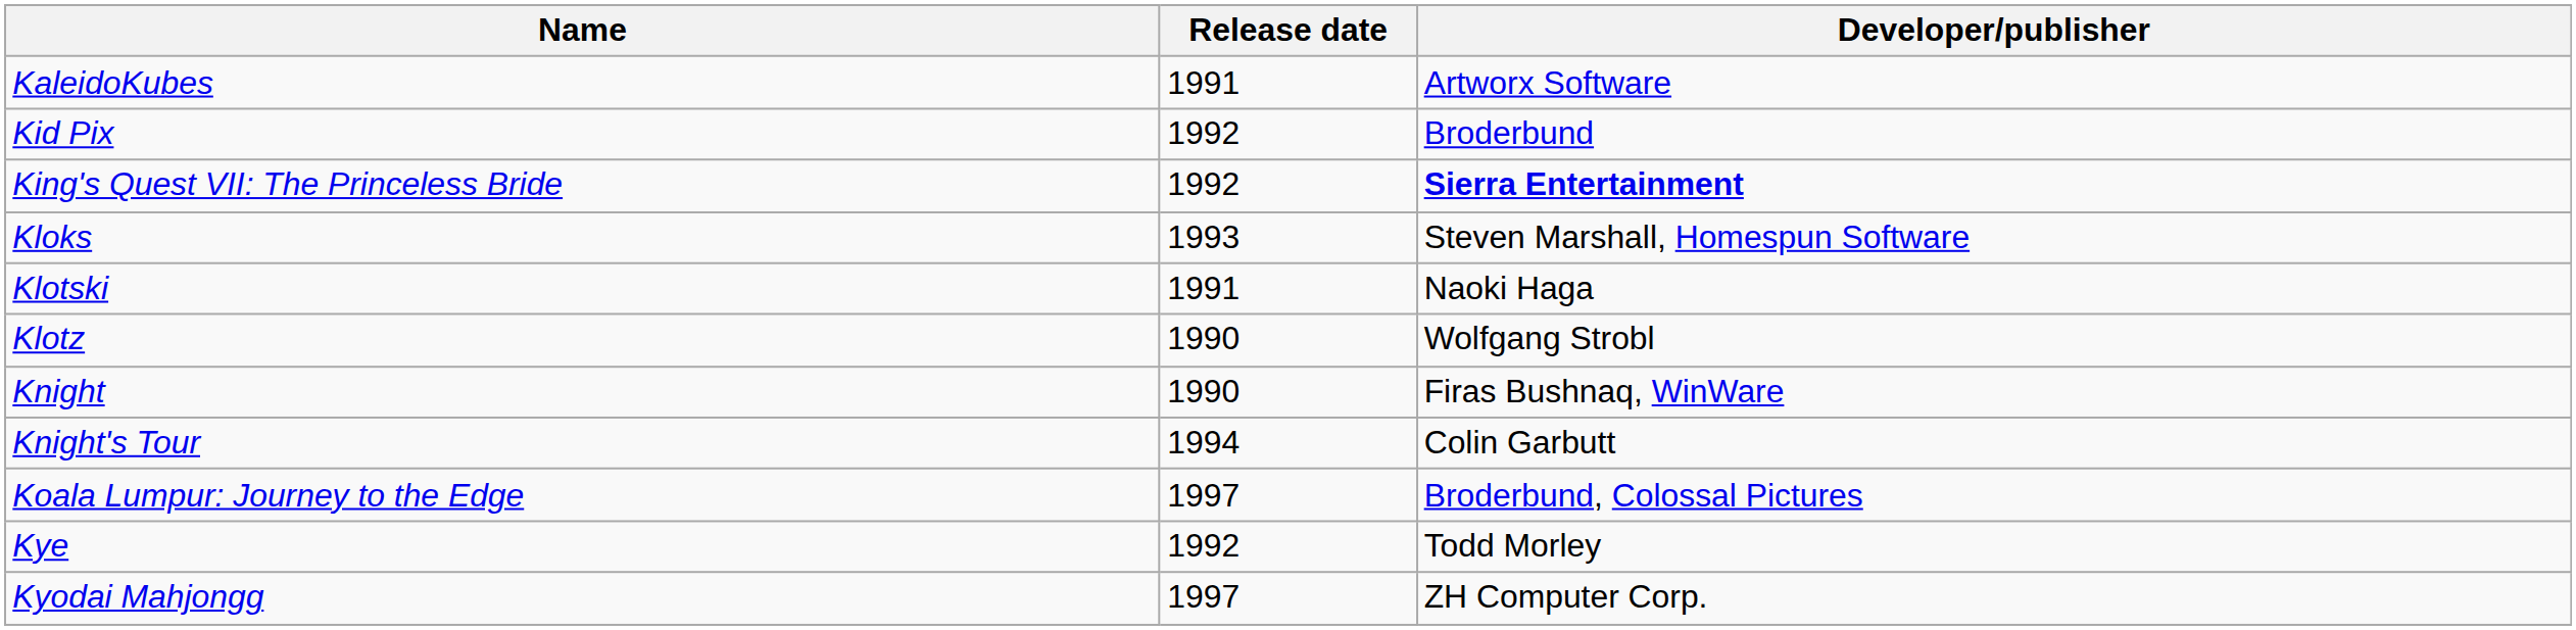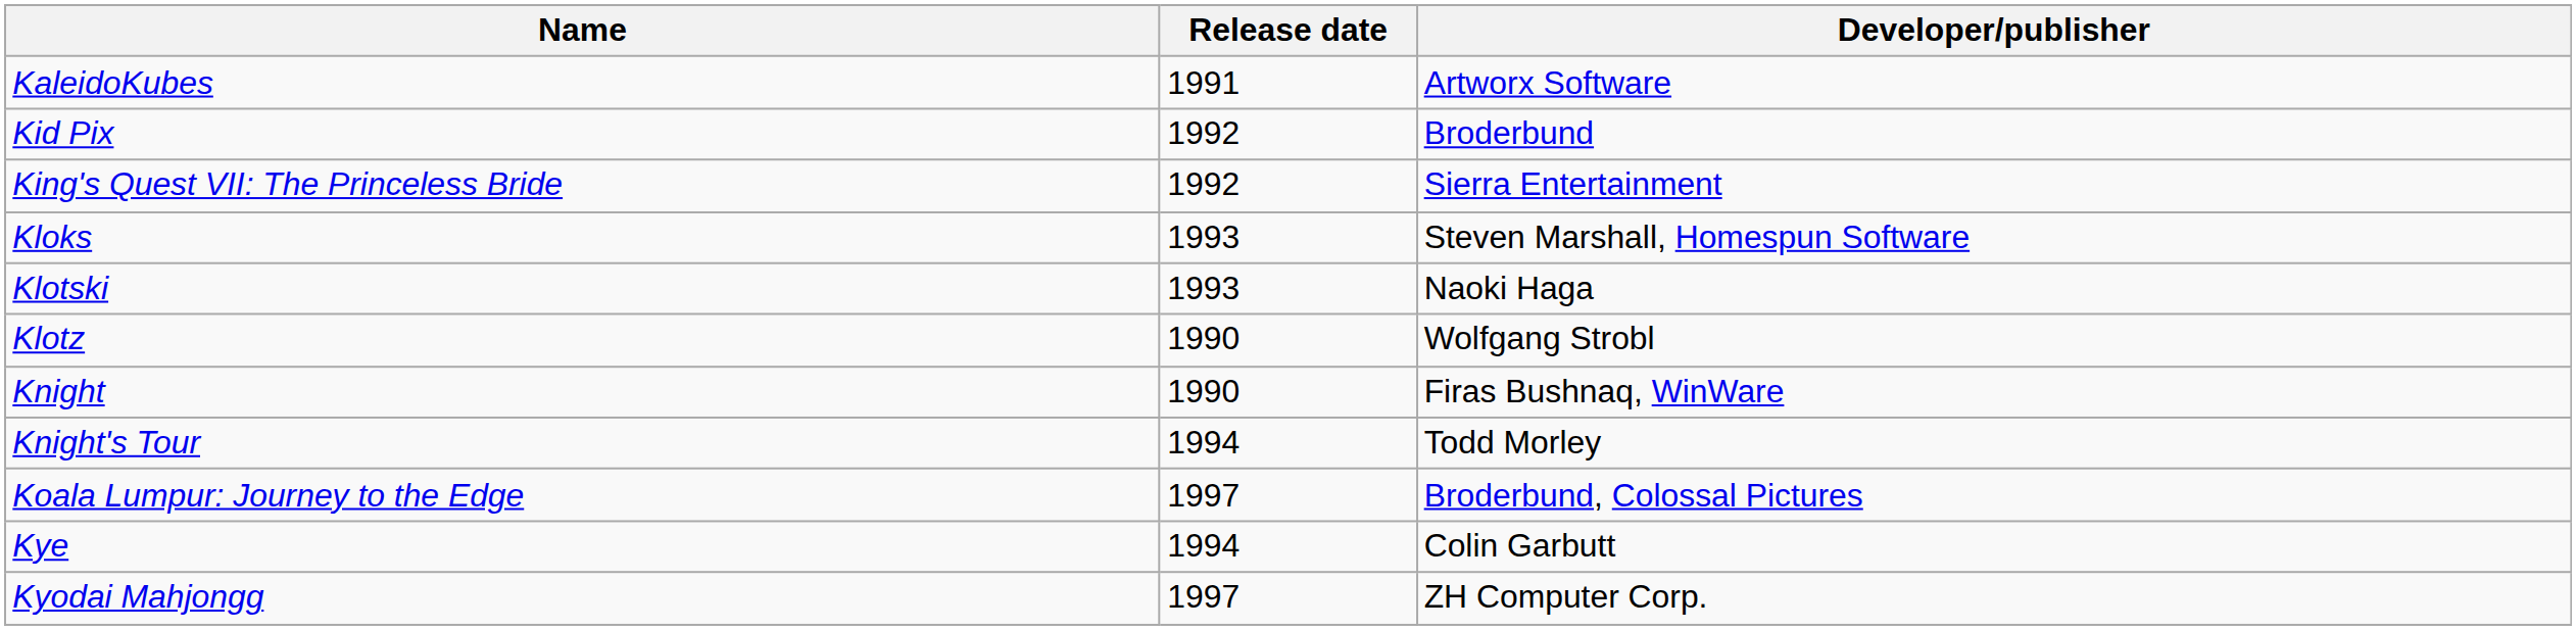 <table class="wikitable sortable" style="width:100%;">
 <tr>
 <th style="width:45%;">Name</th>
 <th style="width:10%;">Release date</th>
 <th style="width:45%;">Developer/publisher</th>
 </tr>
 <tr>
 <td><em><a href='#'>KaleidoKubes</a></em></td>
 <td>1991</td>
 <td><a href='#'>Artworx Software</a></td>
 </tr>
 <tr>
 <td><em><a href='#'>Kid Pix</a></em></td>
 <td>1992</td>
 <td><a href='#'>Broderbund</a></td>
 </tr>
 <tr>
 <td><em><a href='#'>King's Quest VII: The Princeless Bride</a></em></td>
 <td>1992</td>
-<td><strong><a href='#'>Sierra Entertainment</a></strong></td>
+<td><a href='#'>Sierra Entertainment</a></td>
 </tr>
 <tr>
 <td><em><a href='#'>Kloks</a></em></td>
 <td>1993</td>
 <td>Steven Marshall, <a href='#'>Homespun Software</a></td>
 </tr>
 <tr>
 <td><em><a href='#'>Klotski</a></em></td>
-<td>1991</td>
+<td>1993</td>
 <td>Naoki Haga</td>
 </tr>
 <tr>
 <td><em><a href='#'>Klotz</a></em></td>
 <td>1990</td>
 <td>Wolfgang Strobl</td>
 </tr>
 <tr>
 <td><em><a href='#'>Knight</a></em></td>
 <td>1990</td>
 <td>Firas Bushnaq, <a href='#'>WinWare</a></td>
 </tr>
 <tr>
 <td><em><a href='#'>Knight's Tour</a></em></td>
 <td>1994</td>
-<td>Colin Garbutt</td>
+<td>Todd Morley</td>
 </tr>
 <tr>
 <td><em><a href='#'>Koala Lumpur: Journey to the Edge</a></em></td>
 <td>1997</td>
 <td><a href='#'>Broderbund</a>, <a href='#'>Colossal Pictures</a></td>
 </tr>
 <tr>
 <td><em><a href='#'>Kye</a></em></td>
-<td>1992</td>
-<td>Todd Morley</td>
+<td>1994</td>
+<td>Colin Garbutt</td>
 </tr>
 <tr>
 <td><em><a href='#'>Kyodai Mahjongg</a></em></td>
 <td>1997</td>
 <td>ZH Computer Corp.</td>
 </tr>
 </table>
